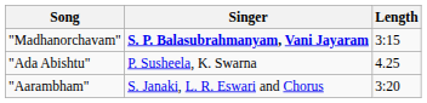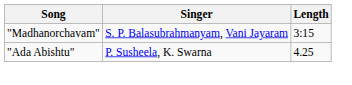 <table class="wikitable" style="font-size:95%;">
 <tr>
 <th>Song</th>
 <th>Singer</th>
 <th>Length</th>
 </tr>
 <tr>
 <td>"Madhanorchavam"</td>
-<td><strong><a href='#'>S. P. Balasubrahmanyam</a>, <a href='#'>Vani Jayaram</a></strong></td>
+<td><a href='#'>S. P. Balasubrahmanyam</a>, <a href='#'>Vani Jayaram</a></td>
 <td>3:15</td>
 </tr>
 <tr>
 <td>"Ada Abishtu"</td>
 <td><a href='#'>P. Susheela</a>, K. Swarna</td>
 <td>4.25</td>
 </tr>
-<tr>
-<td>"Aarambham"</td>
-<td><a href='#'>S. Janaki</a>, <a href='#'>L. R. Eswari</a> and <a href='#'>Chorus</a></td>
-<td>3:20</td>
-</tr>
 </table>
